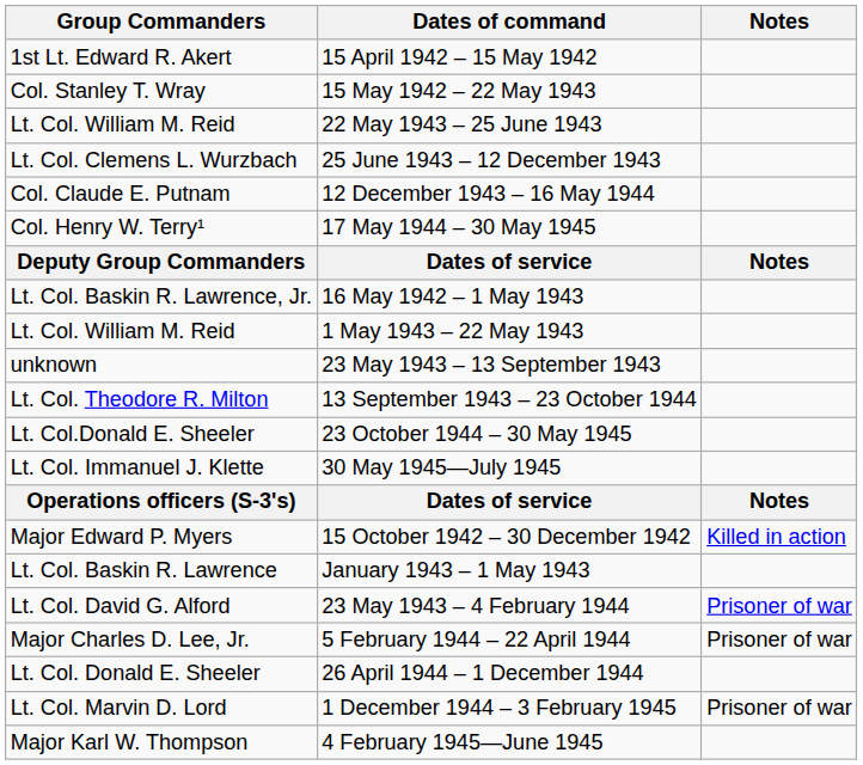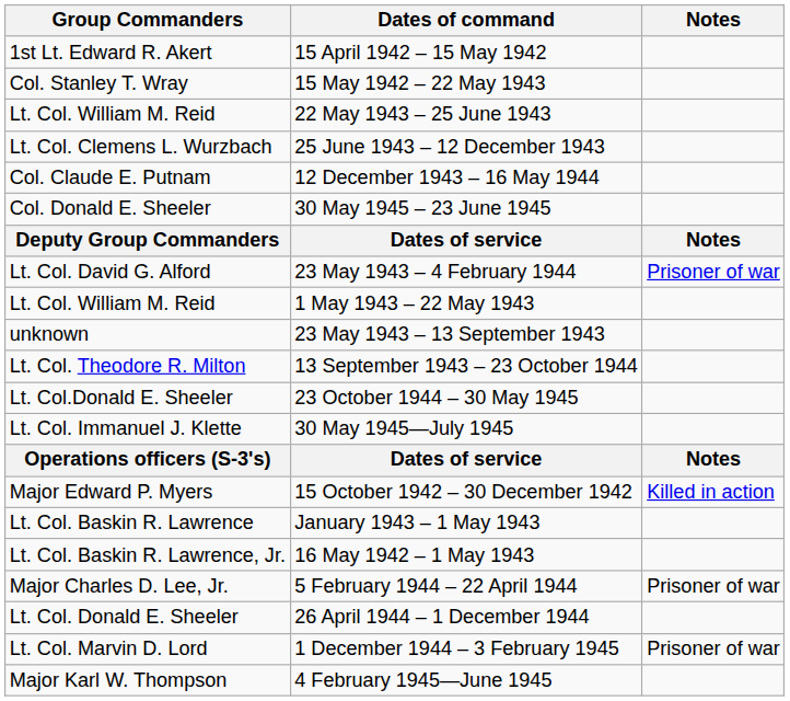 <table class="wikitable">
 <tr>
 <th>Group Commanders</th>
 <th align=center>Dates of command</th>
 <th>Notes</th>
 </tr>
 <tr>
 <td>1st Lt. Edward R. Akert</td>
 <td>15 April 1942 – 15 May 1942</td>
 <td></td>
 </tr>
 <tr>
 <td>Col. Stanley T. Wray</td>
 <td>15 May 1942 – 22 May 1943</td>
 <td></td>
 </tr>
 <tr>
 <td>Lt. Col. William M. Reid</td>
 <td>22 May 1943 – 25 June 1943</td>
 <td></td>
 </tr>
 <tr>
 <td>Lt. Col. Clemens L. Wurzbach</td>
 <td>25 June 1943 – 12 December 1943</td>
 <td></td>
 </tr>
 <tr>
 <td>Col. Claude E. Putnam</td>
 <td>12 December 1943 – 16 May 1944</td>
 <td></td>
 </tr>
 <tr>
-<td>Col. Henry W. Terry¹</td>
-<td>17 May 1944 – 30 May 1945</td>
+<td>Col. Donald E. Sheeler</td>
+<td>30 May 1945 – 23 June 1945</td>
 <td></td>
 </tr>
 <tr>
 <th>Deputy Group Commanders</th>
 <th align=center>Dates of service</th>
 <th>Notes</th>
 </tr>
 <tr>
-<td>Lt. Col. Baskin R. Lawrence, Jr.</td>
-<td>16 May 1942 – 1 May 1943</td>
-<td></td>
+<td>Lt. Col. David G. Alford</td>
+<td>23 May 1943 – 4 February 1944</td>
+<td><a href='#'>Prisoner of war</a></td>
 </tr>
 <tr>
 <td>Lt. Col. William M. Reid</td>
 <td>1 May 1943 – 22 May 1943</td>
 <td></td>
 </tr>
 <tr>
 <td>unknown</td>
 <td>23 May 1943 – 13 September 1943</td>
 <td></td>
 </tr>
 <tr>
 <td>Lt. Col. <a href='#'>Theodore R. Milton</a></td>
 <td>13 September 1943 – 23 October 1944</td>
 <td></td>
 </tr>
 <tr>
 <td>Lt. Col.Donald E. Sheeler</td>
 <td>23 October 1944 – 30 May 1945</td>
 <td></td>
 </tr>
 <tr>
 <td>Lt. Col. Immanuel J. Klette</td>
 <td>30 May 1945—July 1945</td>
 </tr>
 <tr>
 <th>Operations officers (S-3's)</th>
 <th align=center>Dates of service</th>
 <th>Notes</th>
 </tr>
 <tr>
 <td>Major Edward P. Myers</td>
 <td>15 October 1942 – 30 December 1942</td>
 <td><a href='#'>Killed in action</a></td>
 </tr>
 <tr>
 <td>Lt. Col. Baskin R. Lawrence</td>
 <td>January 1943 – 1 May 1943</td>
 <td></td>
 </tr>
 <tr>
-<td>Lt. Col. David G. Alford</td>
-<td>23 May 1943 – 4 February 1944</td>
-<td><a href='#'>Prisoner of war</a></td>
+<td>Lt. Col. Baskin R. Lawrence, Jr.</td>
+<td>16 May 1942 – 1 May 1943</td>
+<td></td>
 </tr>
 <tr>
 <td>Major Charles D. Lee, Jr.</td>
 <td>5 February 1944 – 22 April 1944</td>
 <td>Prisoner of war</td>
 </tr>
 <tr>
 <td>Lt. Col. Donald E. Sheeler</td>
 <td>26 April 1944 – 1 December 1944</td>
 <td></td>
 </tr>
 <tr>
 <td>Lt. Col. Marvin D. Lord</td>
 <td>1 December 1944 – 3 February 1945</td>
 <td>Prisoner of war</td>
 </tr>
 <tr>
 <td>Major Karl W. Thompson</td>
 <td>4 February 1945—June 1945</td>
 <td></td>
 </tr>
 </table>
